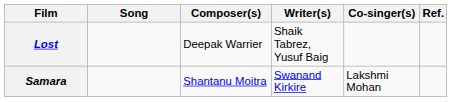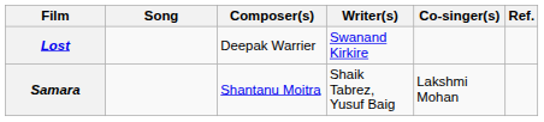 <table class="wikitable plainrowheaders" width="100%" textcolor:#000 ;">
 <tr>
 <th scope="col" width="20%"><strong>Film</strong></th>
 <th scope="col" width="23%"><strong>Song</strong></th>
 <th scope="col" width="21%"><strong>Composer(s)</strong></th>
 <th scope="col" width="17%"><strong>Writer(s)</strong></th>
 <th scope="col" width="18%"><strong>Co-singer(s)</strong></th>
 <th scope="col" width="1%"><strong>Ref.</strong></th>
 </tr>
 <tr>
 <th scope="row"><a href='#'><em>Lost</em></a></th>
 <td></td>
 <td>Deepak Warrier</td>
-<td>Shaik Tabrez, Yusuf Baig</td>
+<td><a href='#'>Swanand Kirkire</a></td>
 <td></td>
 <td></td>
 </tr>
 <tr>
 <th scope="row"><em>Samara</em></th>
 <td></td>
 <td><a href='#'>Shantanu Moitra</a></td>
-<td><a href='#'>Swanand Kirkire</a></td>
+<td>Shaik Tabrez, Yusuf Baig</td>
 <td>Lakshmi Mohan</td>
 <td></td>
 </tr>
 </table>
